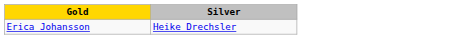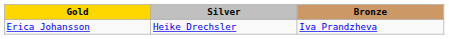 <table class="wikitable" style="text-align:left">
 <tr align="center">
 <td width=200 bgcolor=gold><strong>Gold</strong></td>
 <td width=200 bgcolor=silver><strong>Silver</strong></td>
+<td width=200 bgcolor=CC9966><strong>Bronze</strong></td>
 </tr>
 <tr>
 <td><a href='#'>Erica Johansson</a><br><em></em></td>
 <td><a href='#'>Heike Drechsler</a><br><em></em></td>
+<td><a href='#'>Iva Prandzheva</a><br><em></em></td>
 </tr>
 </table>
